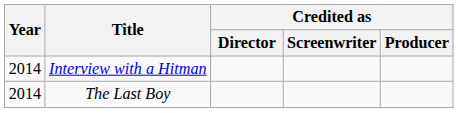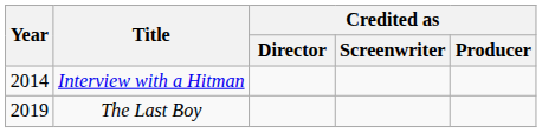 <table class="wikitable" style="text-align:center; margin-right:auto; margin-right:auto">
 <tr>
 <th rowspan="2" width="33">Year</th>
 <th rowspan="2">Title</th>
 <th colspan="3">Credited as</th>
 </tr>
 <tr>
 <th width=65>Director</th>
 <th width=65>Screenwriter</th>
 <th width=65>Producer</th>
 </tr>
 <tr>
 <td>2014</td>
 <td align="left"><em><a href='#'>Interview with a Hitman</a></em></td>
 <td></td>
 <td></td>
 <td></td>
 </tr>
 <tr>
-<td>2014</td>
+<td>2019</td>
 <td><em>The Last Boy</em></td>
 <td></td>
 <td></td>
 <td></td>
 </tr>
 </table>
